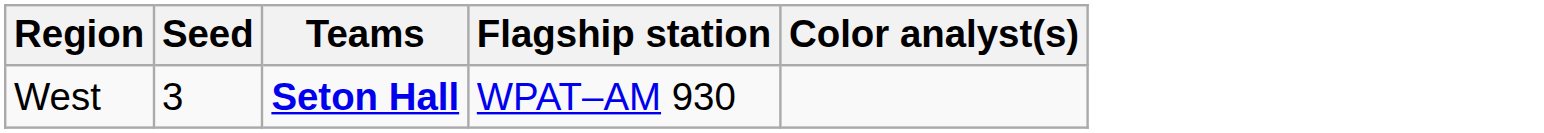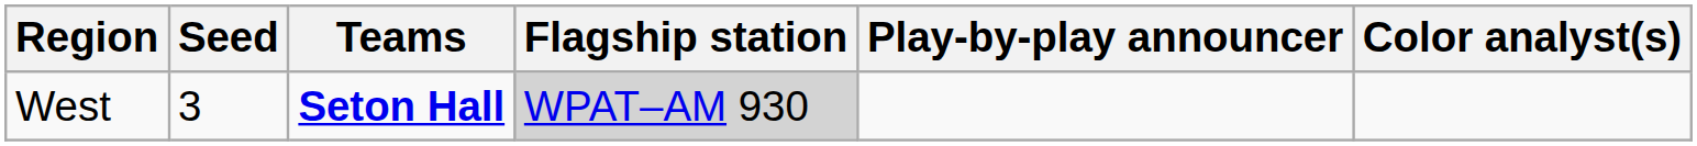 <table class="wikitable">
 <tr>
 <th>Region</th>
 <th>Seed</th>
 <th>Teams</th>
 <th>Flagship station</th>
+<th>Play-by-play announcer</th>
 <th>Color analyst(s)</th>
 </tr>
 <tr>
 <td>West</td>
 <td>3</td>
 <td><strong><a href='#'>Seton Hall</a></strong></td>
-<td><a href='#'>WPAT–AM</a> 930</td>
+<td style="background: lightgrey;"><a href='#'>WPAT–AM</a> 930</td>
+<td></td>
 <td></td>
 </tr>
 </table>
